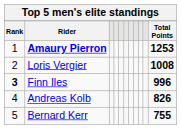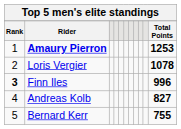 <table class="wikitable sortable">
 <tr>
 <th colspan=27 align="center"><strong>Top 5 men's elite standings</strong></th>
 </tr>
 <tr>
 </tr>
 <tr style="font-size:8pt;font-weight:bold">
 <th align="center">Rank</th>
 <th align="center">Rider</th>
 <th class=unsortable style="background:#E5E4E2;"><small></small></th>
 <th class=unsortable style="background:#E5E4E2;"><small></small></th>
 <th class=unsortable style="background:#E5E4E2;"><small></small></th>
 <th class=unsortable style="background:#E5E4E2;"><small></small></th>
 <th class=unsortable style="background:#E5E4E2;"><small></small></th>
 <th class=unsortable style="background:#E5E4E2;"><small></small></th>
 <th class=unsortable style="background:#E5E4E2;"><small></small></th>
 <th class=unsortable style="background:#E5E4E2;"><small></small></th>
 <th align="center">Total<br>Points</th>
 </tr>
 <tr>
 <td align=center>1</td>
 <td> <strong><a href='#'>Amaury Pierron</a></strong></td>
 <td align=center></td>
 <td align=center></td>
 <td align=center></td>
 <td align=center></td>
 <td align=center></td>
 <td align=center></td>
 <td align=center></td>
 <td align=center></td>
 <td align=center><strong>1253</strong></td>
 </tr>
 <tr>
 <td align=center>2</td>
 <td> <a href='#'>Loris Vergier</a></td>
 <td align=center></td>
 <td align=center></td>
 <td align=center></td>
 <td align=center></td>
 <td align=center></td>
 <td align=center></td>
 <td align=center></td>
 <td align=center></td>
-<td align=center><strong>1008</strong></td>
+<td align=center><strong>1078</strong></td>
 </tr>
 <tr>
 <td align=center><strong>3</strong></td>
 <td> <a href='#'>Finn Iles</a></td>
 <td align=center></td>
 <td align=center></td>
 <td align=center></td>
 <td align=center></td>
 <td align=center></td>
 <td align=center></td>
 <td align=center></td>
 <td align=center></td>
 <td align=center><strong>996</strong></td>
 </tr>
 <tr>
 <td align=center>4</td>
 <td> <a href='#'>Andreas Kolb</a></td>
 <td align=center></td>
 <td align=center></td>
 <td align=center></td>
 <td align=center></td>
 <td align=center></td>
 <td align=center></td>
 <td align=center></td>
 <td align=center></td>
-<td align=center><strong>826</strong></td>
+<td align=center><strong>827</strong></td>
 </tr>
 <tr>
 <td align=center>5</td>
 <td> <a href='#'>Bernard Kerr</a></td>
 <td align=center></td>
 <td align=center></td>
 <td align=center></td>
 <td align=center></td>
 <td align=center></td>
 <td align=center></td>
 <td align=center></td>
 <td align=center></td>
 <td align=center><strong>755</strong><br></td>
 </tr>
 </table>
